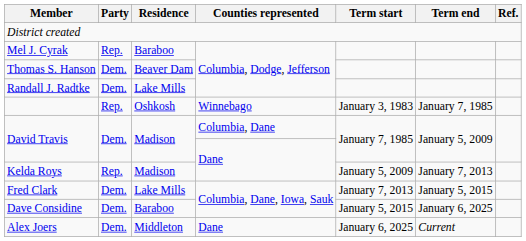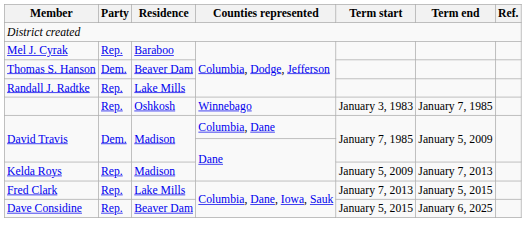 <table class="wikitable">
 <tr>
 <th>Member</th>
 <th>Party</th>
 <th>Residence</th>
 <th>Counties represented</th>
 <th>Term start</th>
 <th>Term end</th>
 <th>Ref.</th>
 </tr>
 <tr>
 <td colspan="7"><em>District created</em></td>
 </tr>
 <tr>
 <td><a href='#'>Mel J. Cyrak</a></td>
 <td><a href='#'>Rep.</a></td>
 <td><a href='#'>Baraboo</a></td>
 <td rowspan="3"><a href='#'>Columbia</a>, <a href='#'>Dodge</a>, <a href='#'>Jefferson</a></td>
 <td></td>
 <td></td>
 <td></td>
 </tr>
 <tr>
 <td><a href='#'>Thomas S. Hanson</a></td>
 <td><a href='#'>Dem.</a></td>
 <td><a href='#'>Beaver Dam</a></td>
 <td></td>
 <td></td>
 <td></td>
 </tr>
 <tr>
 <td><a href='#'>Randall J. Radtke</a></td>
-<td><a href='#'>Dem.</a></td>
+<td><a href='#'>Rep.</a></td>
 <td><a href='#'>Lake Mills</a></td>
 <td></td>
 <td></td>
 <td></td>
 </tr>
 <tr>
 <td></td>
 <td><a href='#'>Rep.</a></td>
 <td><a href='#'>Oshkosh</a></td>
 <td><a href='#'>Winnebago</a></td>
 <td>January 3, 1983</td>
 <td>January 7, 1985</td>
 <td></td>
 </tr>
 <tr style="height:2em">
 <td rowspan="2"><a href='#'>David Travis</a></td>
 <td rowspan="2" ><a href='#'>Dem.</a></td>
 <td rowspan="2"><a href='#'>Madison</a></td>
 <td><a href='#'>Columbia</a>, <a href='#'>Dane</a></td>
 <td rowspan="2">January 7, 1985</td>
 <td rowspan="2">January 5, 2009</td>
 <td rowspan="2"></td>
 </tr>
 <tr style="height:2em">
 <td rowspan="2"><a href='#'>Dane</a></td>
 </tr>
 <tr>
 <td><a href='#'>Kelda Roys</a></td>
 <td><a href='#'>Rep.</a></td>
 <td><a href='#'>Madison</a></td>
 <td>January 5, 2009</td>
 <td>January 7, 2013</td>
 <td></td>
 </tr>
 <tr>
 <td><a href='#'>Fred Clark</a></td>
-<td><a href='#'>Dem.</a></td>
+<td><a href='#'>Rep.</a></td>
 <td><a href='#'>Lake Mills</a></td>
 <td rowspan="2"><a href='#'>Columbia</a>, <a href='#'>Dane</a>, <a href='#'>Iowa</a>, <a href='#'>Sauk</a></td>
 <td>January 7, 2013</td>
 <td>January 5, 2015</td>
 <td></td>
 </tr>
 <tr>
 <td><a href='#'>Dave Considine</a></td>
-<td><a href='#'>Dem.</a></td>
-<td><a href='#'>Baraboo</a></td>
+<td><a href='#'>Rep.</a></td>
+<td><a href='#'>Beaver Dam</a></td>
 <td>January 5, 2015</td>
 <td>January 6, 2025</td>
 <td></td>
 </tr>
-<tr>
-<td><a href='#'>Alex Joers</a></td>
-<td><a href='#'>Dem.</a></td>
-<td><a href='#'>Middleton</a></td>
-<td><a href='#'>Dane</a></td>
-<td>January 6, 2025</td>
-<td><em>Current</em></td>
-<td></td>
-</tr>
 </table>
